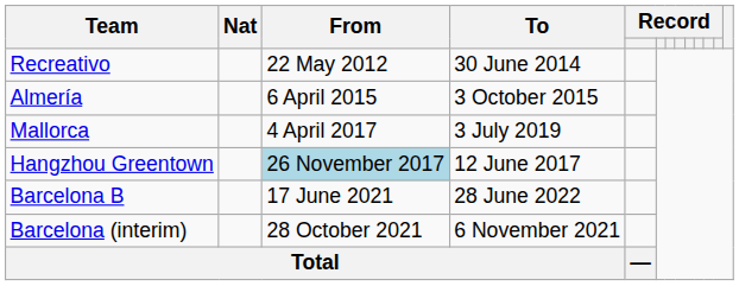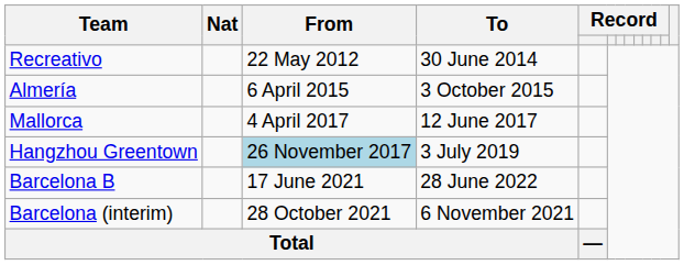 <table class="wikitable" style="text-align:center">
 <tr>
 <th rowspan="2">Team</th>
 <th rowspan="2">Nat</th>
 <th rowspan="2">From</th>
 <th rowspan="2">To</th>
 <th colspan="8">Record</th>
 <th rowspan=2></th>
 </tr>
 <tr>
 <th></th>
 <th></th>
 <th></th>
 <th></th>
 <th></th>
 <th></th>
 <th></th>
 <th></th>
 </tr>
 <tr>
 <td align=left><a href='#'>Recreativo</a></td>
 <td></td>
 <td align=left>22 May 2012</td>
 <td align=left>30 June 2014<br></td>
 <td></td>
 </tr>
 <tr>
 <td align=left><a href='#'>Almería</a></td>
 <td></td>
 <td align=left>6 April 2015</td>
 <td align=left>3 October 2015<br></td>
 <td></td>
 </tr>
 <tr>
 <td align=left><a href='#'>Mallorca</a></td>
 <td></td>
 <td align=left>4 April 2017</td>
-<td align=left>3 July 2019<br></td>
+<td align=left>12 June 2017<br></td>
 <td></td>
 </tr>
 <tr>
 <td align=left><a href='#'>Hangzhou Greentown</a></td>
 <td></td>
 <td align=left style="background: lightblue;">26 November 2017</td>
-<td align=left>12 June 2017<br></td>
+<td align=left>3 July 2019<br></td>
 <td></td>
 </tr>
 <tr>
 <td align=left><a href='#'>Barcelona B</a></td>
 <td></td>
 <td align=left>17 June 2021</td>
 <td align=left>28 June 2022<br></td>
 <td></td>
 </tr>
 <tr>
 <td align=left><a href='#'>Barcelona</a> (interim)</td>
 <td></td>
 <td align=left>28 October 2021</td>
 <td align=left>6 November 2021<br></td>
 <td></td>
 </tr>
 <tr>
 <th colspan="4">Total<br></th>
 <th>—</th>
 </tr>
 </table>
